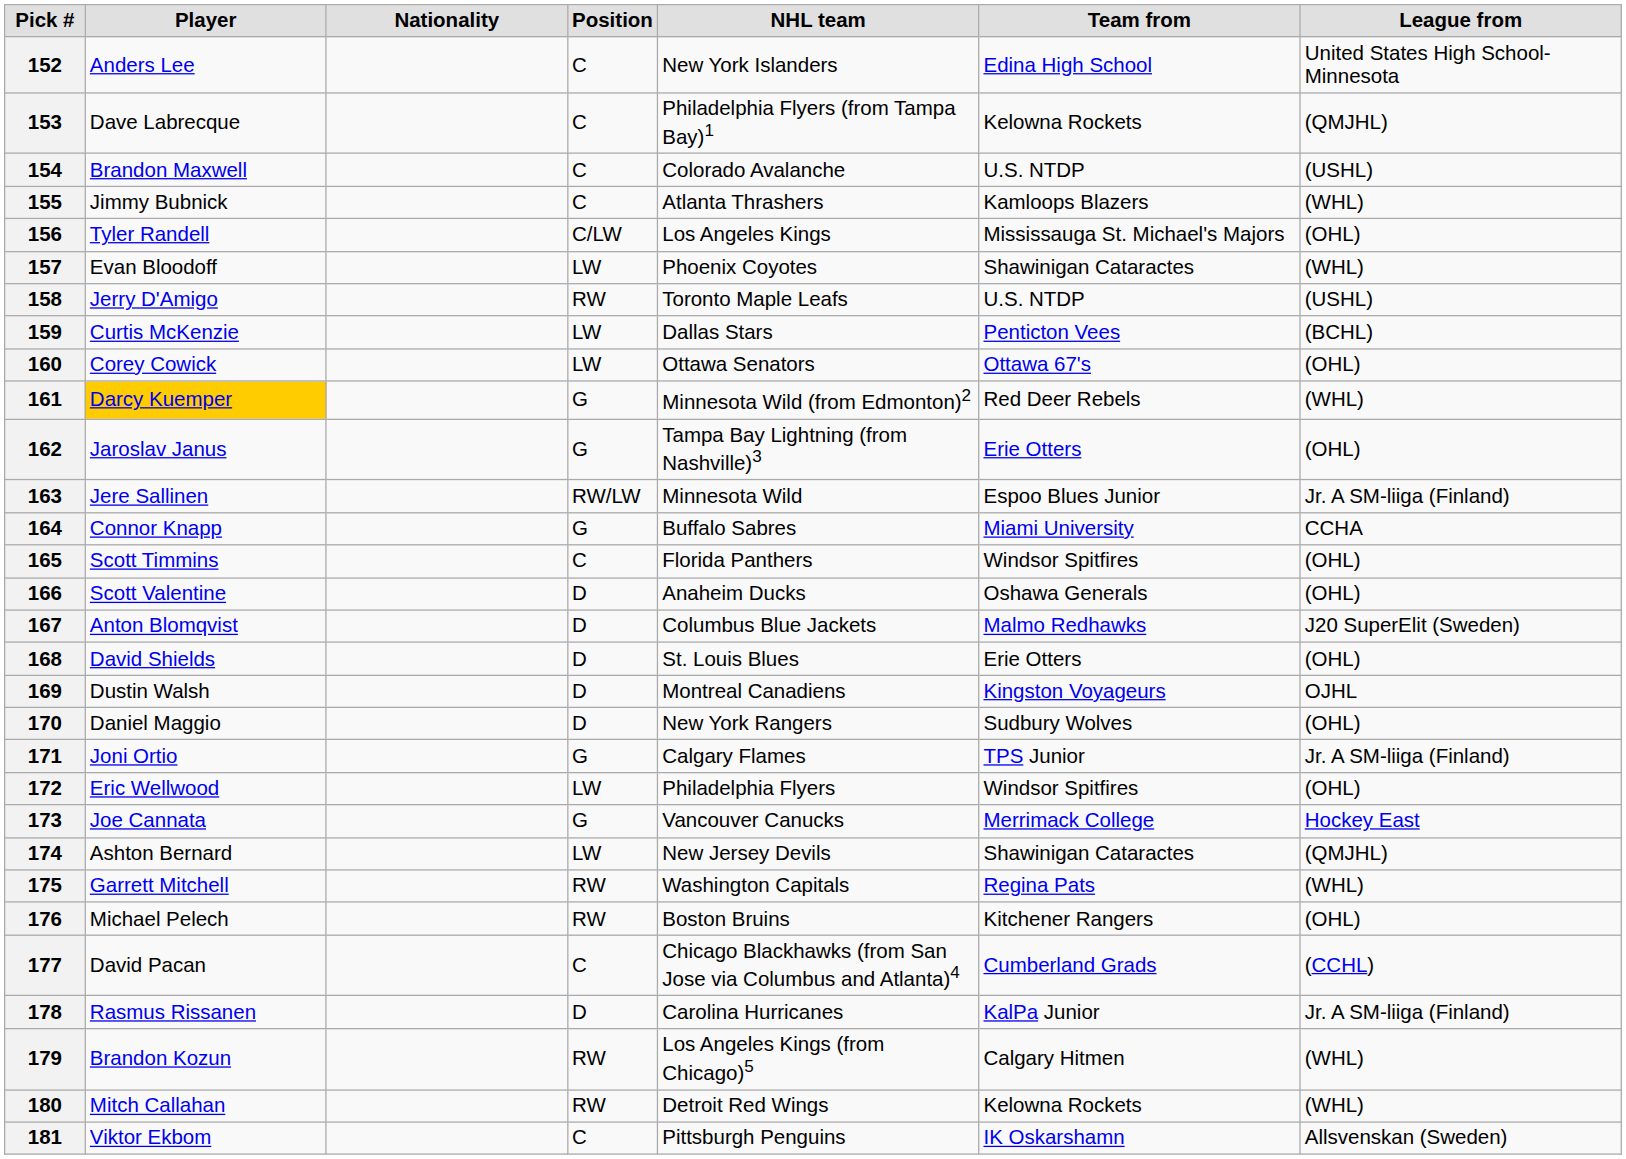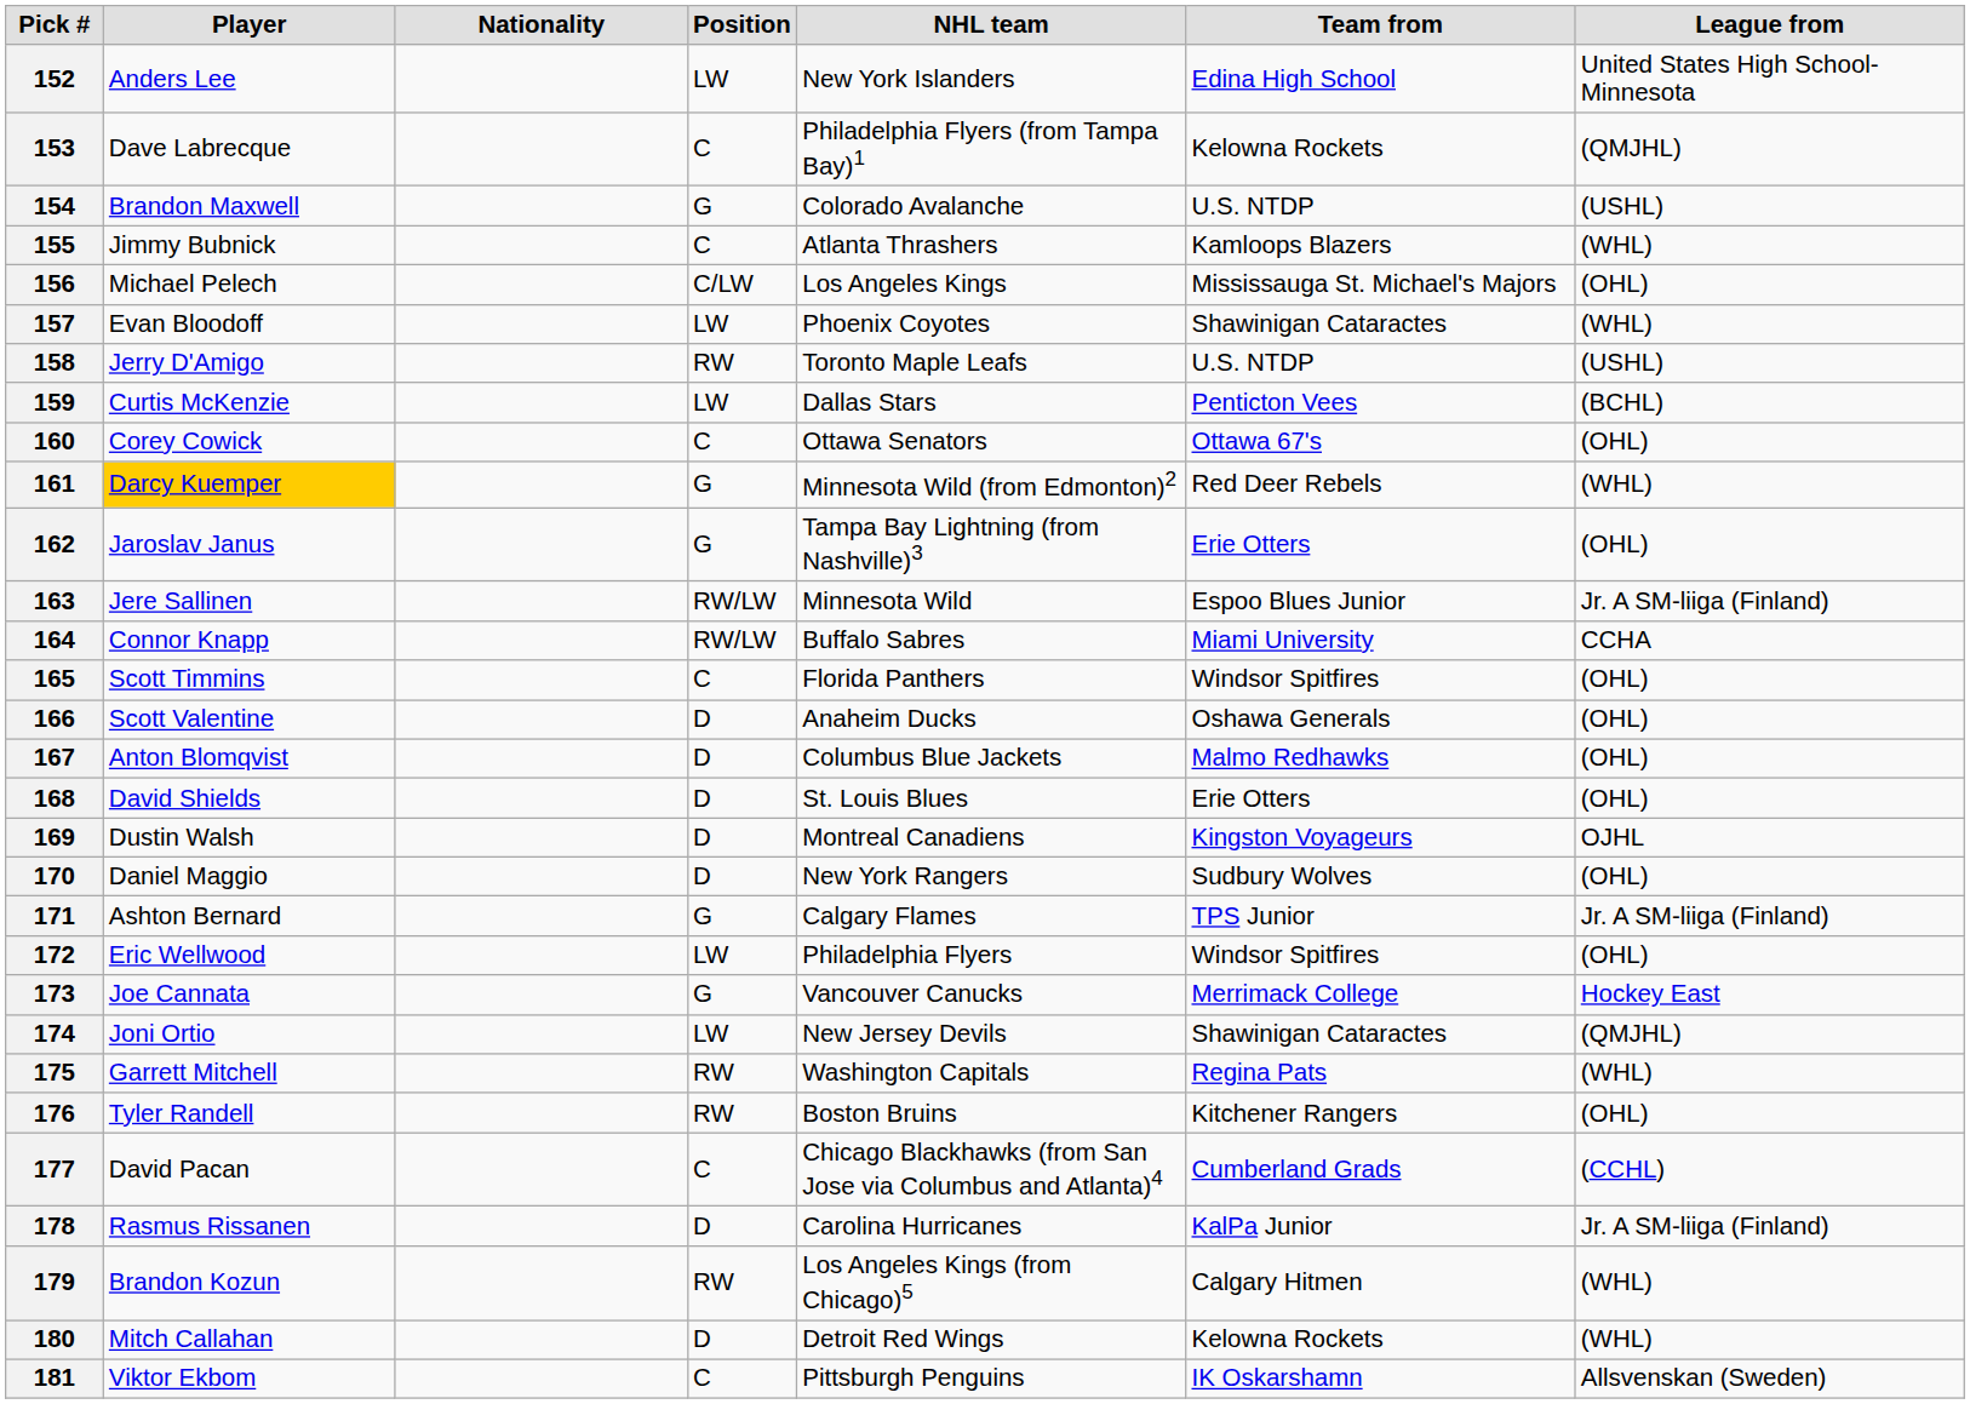 <table class="wikitable sortable" style="width:100%;">
 <tr>
 <th style="background:#e0e0e0; width:5%;">Pick #</th>
 <th style="background:#e0e0e0; width:15%;">Player</th>
 <th style="background:#e0e0e0; width:15%;">Nationality</th>
 <th style="background:#e0e0e0; width:5%;">Position</th>
 <th style="background:#e0e0e0; width:20%;">NHL team</th>
 <th style="background:#e0e0e0; width:20%;">Team from</th>
 <th style="background:#e0e0e0; width:20%;">League from</th>
 </tr>
 <tr>
 <th>152</th>
 <td><a href='#'>Anders Lee</a></td>
 <td></td>
-<td>C</td>
+<td>LW</td>
 <td>New York Islanders</td>
 <td><a href='#'>Edina High School</a></td>
 <td>United States High School-Minnesota</td>
 </tr>
 <tr>
 <th>153</th>
 <td>Dave Labrecque</td>
 <td></td>
 <td>C</td>
 <td>Philadelphia Flyers (from Tampa Bay)<sup>1</sup></td>
 <td>Kelowna Rockets</td>
 <td>(QMJHL)</td>
 </tr>
 <tr>
 <th>154</th>
 <td><a href='#'>Brandon Maxwell</a></td>
 <td></td>
-<td>C</td>
+<td>G</td>
 <td>Colorado Avalanche</td>
 <td>U.S. NTDP</td>
 <td>(USHL)</td>
 </tr>
 <tr>
 <th>155</th>
 <td>Jimmy Bubnick</td>
 <td></td>
 <td>C</td>
 <td>Atlanta Thrashers</td>
 <td>Kamloops Blazers</td>
 <td>(WHL)</td>
 </tr>
 <tr>
 <th>156</th>
-<td><a href='#'>Tyler Randell</a></td>
+<td>Michael Pelech</td>
 <td></td>
 <td>C/LW</td>
 <td>Los Angeles Kings</td>
 <td>Mississauga St. Michael's Majors</td>
 <td>(OHL)</td>
 </tr>
 <tr>
 <th>157</th>
 <td>Evan Bloodoff</td>
 <td></td>
 <td>LW</td>
 <td>Phoenix Coyotes</td>
 <td>Shawinigan Cataractes</td>
 <td>(WHL)</td>
 </tr>
 <tr>
 <th>158</th>
 <td><a href='#'>Jerry D'Amigo</a></td>
 <td></td>
 <td>RW</td>
 <td>Toronto Maple Leafs</td>
 <td>U.S. NTDP</td>
 <td>(USHL)</td>
 </tr>
 <tr>
 <th>159</th>
 <td><a href='#'>Curtis McKenzie</a></td>
 <td></td>
 <td>LW</td>
 <td>Dallas Stars</td>
 <td><a href='#'>Penticton Vees</a></td>
 <td>(BCHL)</td>
 </tr>
 <tr>
 <th>160</th>
 <td><a href='#'>Corey Cowick</a></td>
 <td></td>
-<td>LW</td>
+<td>C</td>
 <td>Ottawa Senators</td>
 <td><a href='#'>Ottawa 67's</a></td>
 <td>(OHL)</td>
 </tr>
 <tr>
 <th>161</th>
 <td bgcolor="#FFCC00"><a href='#'>Darcy Kuemper</a></td>
 <td></td>
 <td>G</td>
 <td>Minnesota Wild (from Edmonton)<sup>2</sup></td>
 <td>Red Deer Rebels</td>
 <td>(WHL)</td>
 </tr>
 <tr>
 <th>162</th>
 <td><a href='#'>Jaroslav Janus</a></td>
 <td></td>
 <td>G</td>
 <td>Tampa Bay Lightning (from Nashville)<sup>3</sup></td>
 <td><a href='#'>Erie Otters</a></td>
 <td>(OHL)</td>
 </tr>
 <tr>
 <th>163</th>
 <td><a href='#'>Jere Sallinen</a></td>
 <td></td>
 <td>RW/LW</td>
 <td>Minnesota Wild</td>
 <td>Espoo Blues Junior</td>
 <td>Jr. A SM-liiga (Finland)</td>
 </tr>
 <tr>
 <th>164</th>
 <td><a href='#'>Connor Knapp</a></td>
 <td></td>
-<td>G</td>
+<td>RW/LW</td>
 <td>Buffalo Sabres</td>
 <td><a href='#'>Miami University</a></td>
 <td>CCHA</td>
 </tr>
 <tr>
 <th>165</th>
 <td><a href='#'>Scott Timmins</a></td>
 <td></td>
 <td>C</td>
 <td>Florida Panthers</td>
 <td>Windsor Spitfires</td>
 <td>(OHL)</td>
 </tr>
 <tr>
 <th>166</th>
 <td><a href='#'>Scott Valentine</a></td>
 <td></td>
 <td>D</td>
 <td>Anaheim Ducks</td>
 <td>Oshawa Generals</td>
 <td>(OHL)</td>
 </tr>
 <tr>
 <th>167</th>
 <td><a href='#'>Anton Blomqvist</a></td>
 <td></td>
 <td>D</td>
 <td>Columbus Blue Jackets</td>
 <td><a href='#'>Malmo Redhawks</a></td>
-<td>J20 SuperElit (Sweden)</td>
+<td>(OHL)</td>
 </tr>
 <tr>
 <th>168</th>
 <td><a href='#'>David Shields</a></td>
 <td></td>
 <td>D</td>
 <td>St. Louis Blues</td>
 <td>Erie Otters</td>
 <td>(OHL)</td>
 </tr>
 <tr>
 <th>169</th>
 <td>Dustin Walsh</td>
 <td></td>
 <td>D</td>
 <td>Montreal Canadiens</td>
 <td><a href='#'>Kingston Voyageurs</a></td>
 <td>OJHL</td>
 </tr>
 <tr>
 <th>170</th>
 <td>Daniel Maggio</td>
 <td></td>
 <td>D</td>
 <td>New York Rangers</td>
 <td>Sudbury Wolves</td>
 <td>(OHL)</td>
 </tr>
 <tr>
 <th>171</th>
-<td><a href='#'>Joni Ortio</a></td>
+<td>Ashton Bernard</td>
 <td></td>
 <td>G</td>
 <td>Calgary Flames</td>
 <td><a href='#'>TPS</a> Junior</td>
 <td>Jr. A SM-liiga (Finland)</td>
 </tr>
 <tr>
 <th>172</th>
 <td><a href='#'>Eric Wellwood</a></td>
 <td></td>
 <td>LW</td>
 <td>Philadelphia Flyers</td>
 <td>Windsor Spitfires</td>
 <td>(OHL)</td>
 </tr>
 <tr>
 <th>173</th>
 <td><a href='#'>Joe Cannata</a></td>
 <td></td>
 <td>G</td>
 <td>Vancouver Canucks</td>
 <td><a href='#'>Merrimack College</a></td>
 <td><a href='#'>Hockey East</a></td>
 </tr>
 <tr>
 <th>174</th>
-<td>Ashton Bernard</td>
+<td><a href='#'>Joni Ortio</a></td>
 <td></td>
 <td>LW</td>
 <td>New Jersey Devils</td>
 <td>Shawinigan Cataractes</td>
 <td>(QMJHL)</td>
 </tr>
 <tr>
 <th>175</th>
 <td><a href='#'>Garrett Mitchell</a></td>
 <td></td>
 <td>RW</td>
 <td>Washington Capitals</td>
 <td><a href='#'>Regina Pats</a></td>
 <td>(WHL)</td>
 </tr>
 <tr>
 <th>176</th>
-<td>Michael Pelech</td>
+<td><a href='#'>Tyler Randell</a></td>
 <td></td>
 <td>RW</td>
 <td>Boston Bruins</td>
 <td>Kitchener Rangers</td>
 <td>(OHL)</td>
 </tr>
 <tr>
 <th>177</th>
 <td>David Pacan</td>
 <td></td>
 <td>C</td>
 <td>Chicago Blackhawks (from San Jose via Columbus and Atlanta)<sup>4</sup></td>
 <td><a href='#'>Cumberland Grads</a></td>
 <td>(<a href='#'>CCHL</a>)</td>
 </tr>
 <tr>
 <th>178</th>
 <td><a href='#'>Rasmus Rissanen</a></td>
 <td></td>
 <td>D</td>
 <td>Carolina Hurricanes</td>
 <td><a href='#'>KalPa</a> Junior</td>
 <td>Jr. A SM-liiga (Finland)</td>
 </tr>
 <tr>
 <th>179</th>
 <td><a href='#'>Brandon Kozun</a></td>
 <td></td>
 <td>RW</td>
 <td>Los Angeles Kings (from Chicago)<sup>5</sup></td>
 <td>Calgary Hitmen</td>
 <td>(WHL)</td>
 </tr>
 <tr>
 <th>180</th>
 <td><a href='#'>Mitch Callahan</a></td>
 <td></td>
-<td>RW</td>
+<td>D</td>
 <td>Detroit Red Wings</td>
 <td>Kelowna Rockets</td>
 <td>(WHL)</td>
 </tr>
 <tr>
 <th>181</th>
 <td><a href='#'>Viktor Ekbom</a></td>
 <td></td>
 <td>C</td>
 <td>Pittsburgh Penguins</td>
 <td><a href='#'>IK Oskarshamn</a></td>
 <td>Allsvenskan (Sweden)</td>
 </tr>
 </table>
